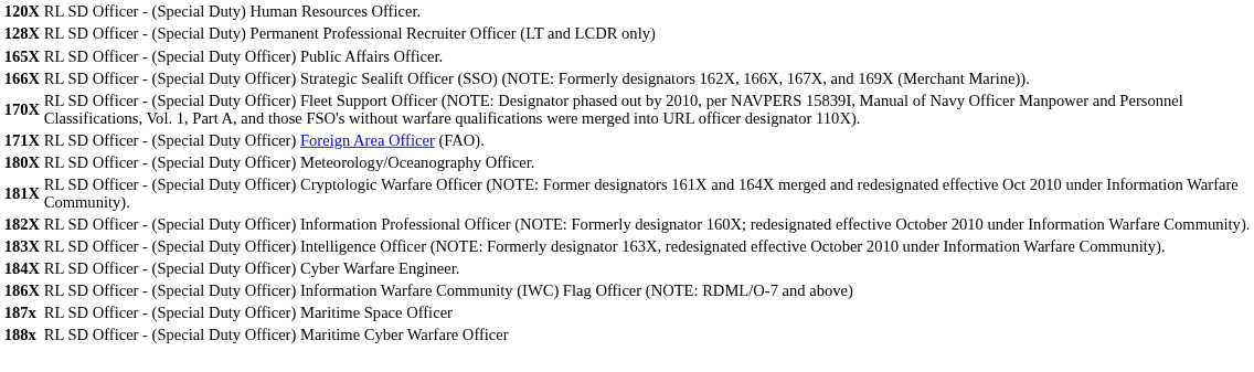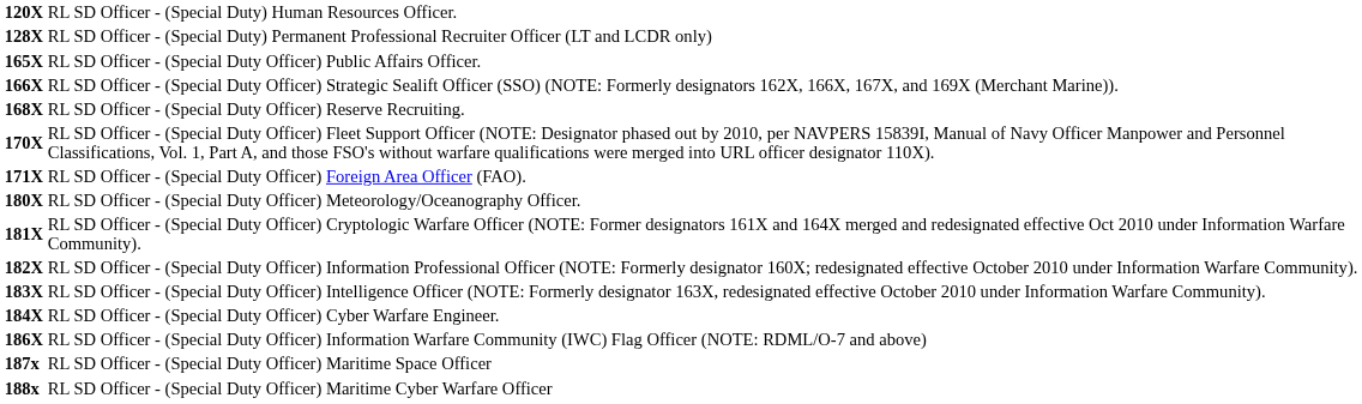 <table>
 <tr>
 <td><strong>120X</strong></td>
 <td>RL SD Officer - (Special Duty) Human Resources Officer.</td>
 </tr>
 <tr>
 <td><strong>128X</strong></td>
 <td>RL SD Officer - (Special Duty) Permanent Professional Recruiter Officer (LT and LCDR only)</td>
 </tr>
 <tr>
 <td><strong>165X</strong></td>
 <td>RL SD Officer - (Special Duty Officer) Public Affairs Officer.</td>
 </tr>
 <tr>
 <td><strong>166X</strong></td>
 <td>RL SD Officer - (Special Duty Officer) Strategic Sealift Officer (SSO) (NOTE: Formerly designators 162X, 166X, 167X, and 169X (Merchant Marine)).</td>
+</tr>
+<tr>
+<td><strong>168X</strong></td>
+<td>RL SD Officer - (Special Duty Officer) Reserve Recruiting.</td>
 </tr>
 <tr>
 <td><strong>170X</strong></td>
 <td>RL SD Officer - (Special Duty Officer) Fleet Support Officer (NOTE: Designator phased out by 2010, per NAVPERS 15839I, Manual of Navy Officer Manpower and Personnel Classifications, Vol. 1, Part A, and those FSO's without warfare qualifications were merged into URL officer designator 110X).</td>
 </tr>
 <tr>
 <td><strong>171X</strong></td>
 <td>RL SD Officer - (Special Duty Officer) <a href='#'>Foreign Area Officer</a> (FAO).</td>
 </tr>
 <tr>
 <td><strong>180X</strong></td>
 <td>RL SD Officer - (Special Duty Officer) Meteorology/Oceanography Officer.</td>
 </tr>
 <tr>
 <td><strong>181X</strong></td>
 <td>RL SD Officer - (Special Duty Officer) Cryptologic Warfare Officer (NOTE: Former designators 161X and 164X merged and redesignated effective Oct 2010 under Information Warfare Community).</td>
 </tr>
 <tr>
 <td><strong>182X</strong></td>
 <td>RL SD Officer - (Special Duty Officer) Information Professional Officer (NOTE: Formerly designator 160X; redesignated effective October 2010 under Information Warfare Community).</td>
 </tr>
 <tr>
 <td><strong>183X</strong></td>
 <td>RL SD Officer - (Special Duty Officer) Intelligence Officer (NOTE: Formerly designator 163X, redesignated effective October 2010 under Information Warfare Community).</td>
 </tr>
 <tr>
 <td><strong>184X</strong></td>
 <td>RL SD Officer - (Special Duty Officer) Cyber Warfare Engineer.</td>
 </tr>
 <tr>
 <td><strong>186X</strong></td>
 <td>RL SD Officer - (Special Duty Officer) Information Warfare Community (IWC) Flag Officer (NOTE: RDML/O-7 and above)</td>
 </tr>
 <tr>
 <td><strong>187x</strong></td>
 <td>RL SD Officer - (Special Duty Officer)  Maritime Space Officer</td>
 </tr>
 <tr>
 <td><strong>188x</strong></td>
 <td>RL SD Officer - (Special Duty Officer) Maritime Cyber Warfare Officer</td>
 </tr>
 </table>
